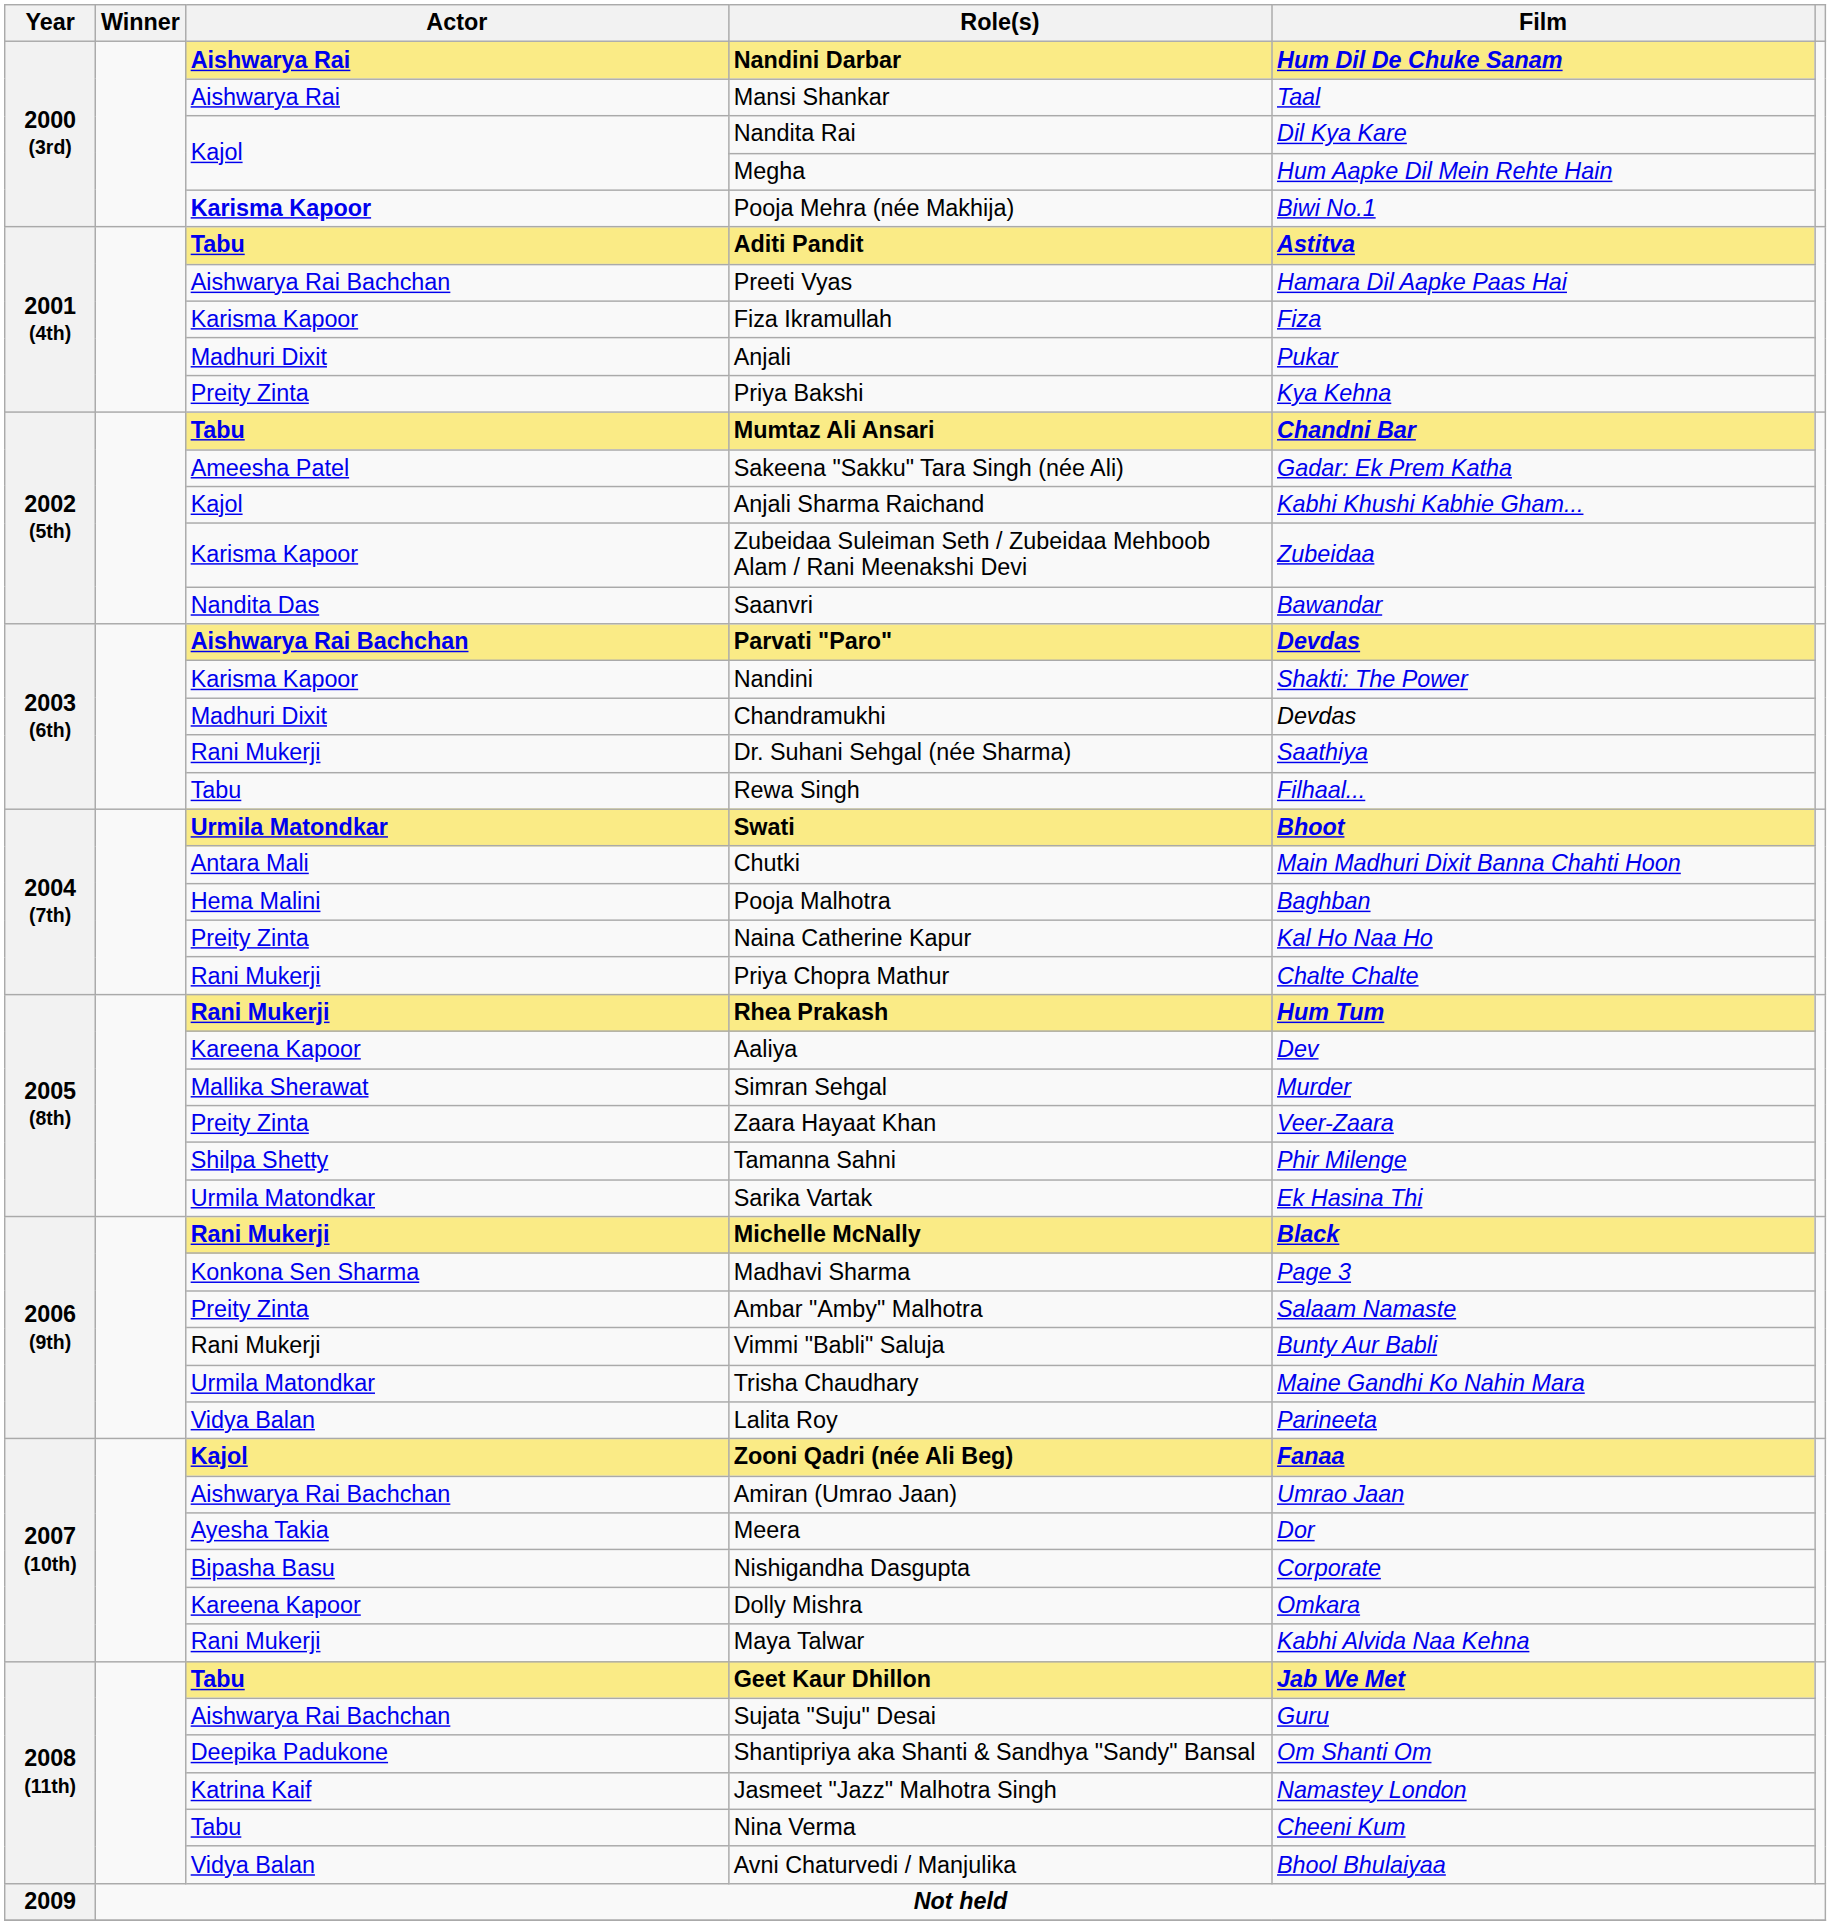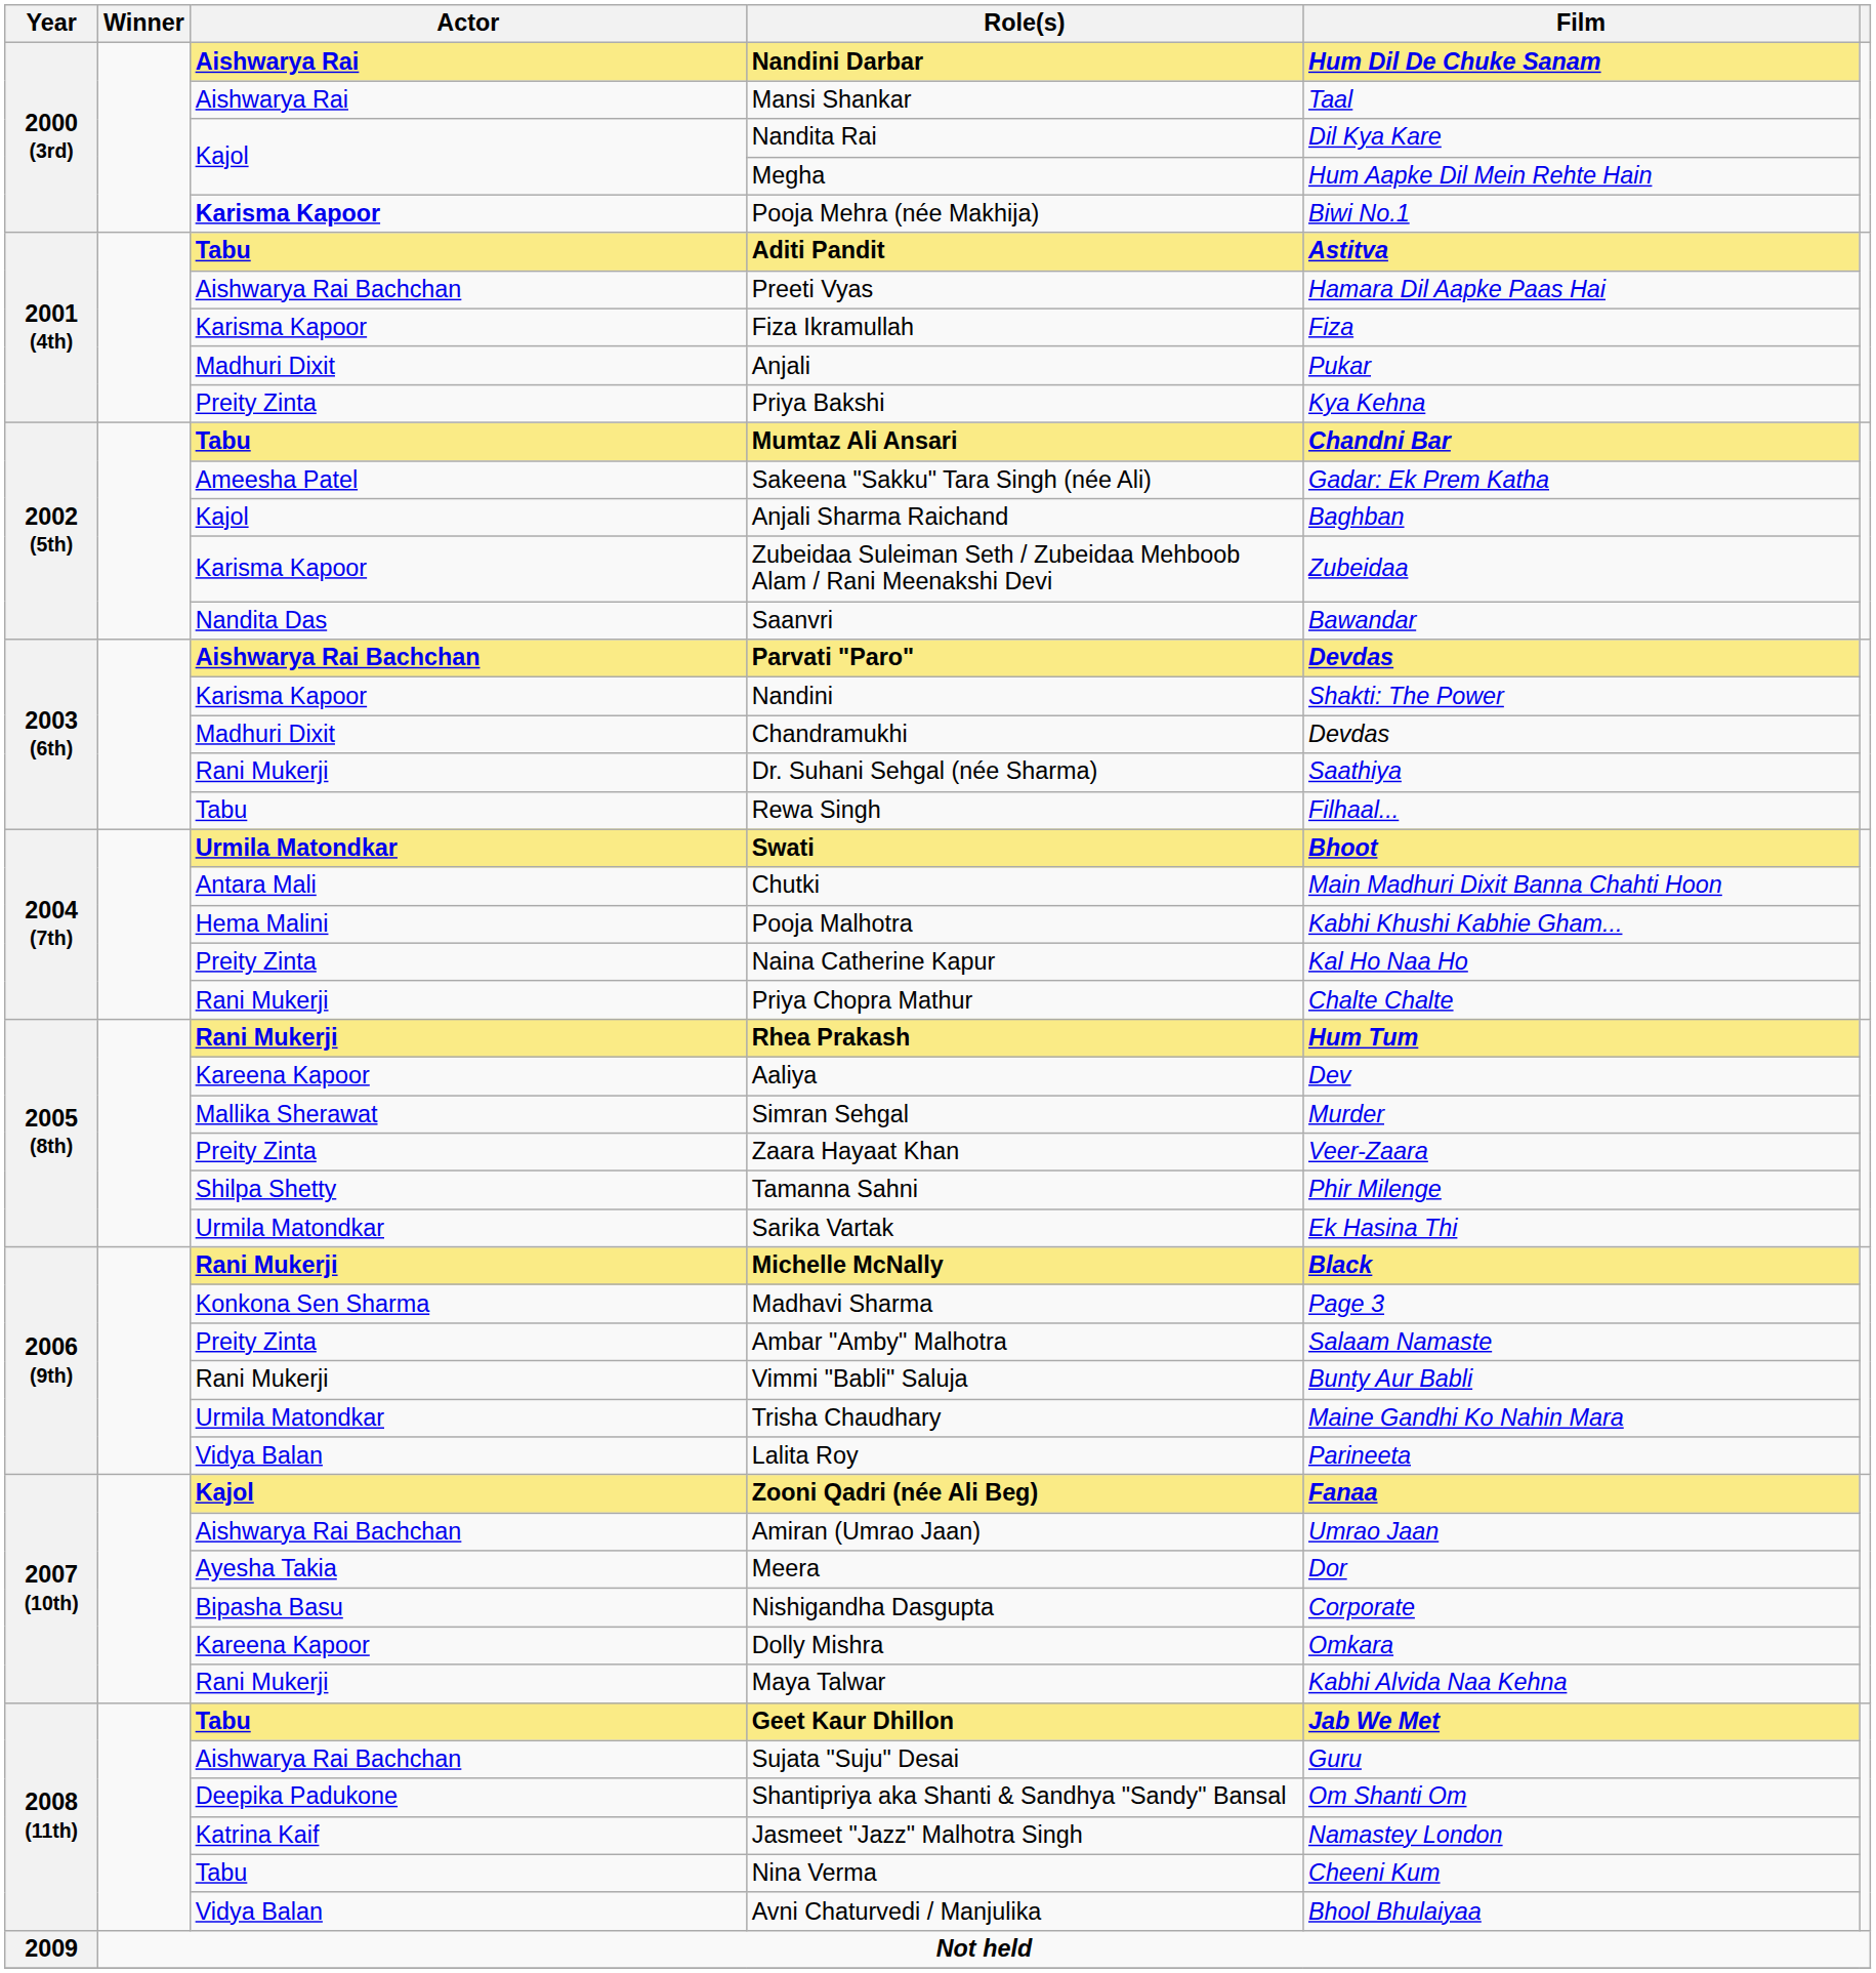 <table class="wikitable sortable" style="text-align:left;">
 <tr>
 <th scope="col" style="width:5%;text-align:center;">Year</th>
 <th scope="col" style="width:3%;text-align:center;">Winner</th>
 <th scope="col" style="width:30%;text-align:center;">Actor</th>
 <th scope="col" style="width:30%;text-align:center;">Role(s)</th>
 <th scope="col" style="width:30%;text-align:center;">Film</th>
 <th class="unsortable"></th>
 </tr>
 <tr>
 <th scope="row" rowspan="5" style="text-align:center">2000 <br><small>(3rd)</small></th>
 <td rowspan="5" style="text-align:center"></td>
 <td style="background:#FAEB86;"><strong><a href='#'>Aishwarya Rai</a></strong> </td>
 <td style="background:#FAEB86;"><strong>Nandini Darbar</strong></td>
 <td style="background:#FAEB86;"><strong><em><a href='#'>Hum Dil De Chuke Sanam</a></em></strong></td>
 <td style="text-align:center;" rowspan="5"></td>
 </tr>
 <tr>
 <td><a href='#'>Aishwarya Rai</a></td>
 <td>Mansi Shankar</td>
 <td><em><a href='#'>Taal</a></em></td>
 </tr>
 <tr>
 <td rowspan="2"><a href='#'>Kajol</a></td>
 <td>Nandita Rai</td>
 <td><em><a href='#'>Dil Kya Kare</a></em></td>
 </tr>
 <tr>
 <td>Megha</td>
 <td><em><a href='#'>Hum Aapke Dil Mein Rehte Hain</a></em></td>
 </tr>
 <tr>
 <td><strong><a href='#'>Karisma Kapoor</a></strong></td>
 <td>Pooja Mehra (née Makhija)</td>
 <td><em><a href='#'>Biwi No.1</a></em></td>
 </tr>
 <tr>
 <th scope="row" rowspan="5" style="text-align:center">2001 <br><small>(4th)</small></th>
 <td rowspan="5" style="text-align:center"></td>
 <td style="background:#FAEB86;"><strong><a href='#'>Tabu</a></strong> </td>
 <td style="background:#FAEB86;"><strong>Aditi Pandit</strong></td>
 <td style="background:#FAEB86;"><strong><em><a href='#'>Astitva</a></em></strong></td>
 <td style="text-align:center;" rowspan="5"></td>
 </tr>
 <tr>
 <td><a href='#'>Aishwarya Rai Bachchan</a></td>
 <td>Preeti Vyas</td>
 <td><em><a href='#'>Hamara Dil Aapke Paas Hai</a></em></td>
 </tr>
 <tr>
 <td><a href='#'>Karisma Kapoor</a></td>
 <td>Fiza Ikramullah</td>
 <td><em><a href='#'>Fiza</a></em></td>
 </tr>
 <tr>
 <td><a href='#'>Madhuri Dixit</a></td>
 <td>Anjali</td>
 <td><em><a href='#'>Pukar</a></em></td>
 </tr>
 <tr>
 <td><a href='#'>Preity Zinta</a></td>
 <td>Priya Bakshi</td>
 <td><em><a href='#'>Kya Kehna</a></em></td>
 </tr>
 <tr>
 <th scope="row" rowspan="5" style="text-align:center">2002 <br><small>(5th)</small></th>
 <td rowspan="5" style="text-align:center"></td>
 <td style="background:#FAEB86;"><strong><a href='#'>Tabu</a></strong> </td>
 <td style="background:#FAEB86;"><strong>Mumtaz Ali Ansari</strong></td>
 <td style="background:#FAEB86;"><strong><em><a href='#'>Chandni Bar</a></em></strong></td>
 <td style="text-align:center;" rowspan="5"></td>
 </tr>
 <tr>
 <td><a href='#'>Ameesha Patel</a></td>
 <td>Sakeena "Sakku" Tara Singh (née Ali)</td>
 <td><em><a href='#'>Gadar: Ek Prem Katha</a></em></td>
 </tr>
 <tr>
 <td><a href='#'>Kajol</a></td>
 <td>Anjali Sharma Raichand</td>
-<td><em><a href='#'>Kabhi Khushi Kabhie Gham...</a></em></td>
+<td><em><a href='#'>Baghban</a></em></td>
 </tr>
 <tr>
 <td><a href='#'>Karisma Kapoor</a></td>
 <td>Zubeidaa Suleiman Seth / Zubeidaa Mehboob Alam / Rani Meenakshi Devi</td>
 <td><em><a href='#'>Zubeidaa</a></em></td>
 </tr>
 <tr>
 <td><a href='#'>Nandita Das</a></td>
 <td>Saanvri</td>
 <td><em><a href='#'>Bawandar</a></em></td>
 </tr>
 <tr>
 <th scope="row" rowspan="5" style="text-align:center">2003 <br><small>(6th)</small></th>
 <td rowspan="5" style="text-align:center"></td>
 <td style="background:#FAEB86;"><strong><a href='#'>Aishwarya Rai Bachchan</a></strong> </td>
 <td style="background:#FAEB86;"><strong>Parvati "Paro"</strong></td>
 <td style="background:#FAEB86;"><strong><em><a href='#'>Devdas</a></em></strong></td>
 <td style="text-align:center;" rowspan="5"></td>
 </tr>
 <tr>
 <td><a href='#'>Karisma Kapoor</a></td>
 <td>Nandini</td>
 <td><em><a href='#'>Shakti: The Power</a></em></td>
 </tr>
 <tr>
 <td><a href='#'>Madhuri Dixit</a></td>
 <td>Chandramukhi</td>
 <td><em>Devdas</em></td>
 </tr>
 <tr>
 <td><a href='#'>Rani Mukerji</a></td>
 <td>Dr. Suhani Sehgal (née Sharma)</td>
 <td><em><a href='#'>Saathiya</a></em></td>
 </tr>
 <tr>
 <td><a href='#'>Tabu</a></td>
 <td>Rewa Singh</td>
 <td><em><a href='#'>Filhaal...</a></em></td>
 </tr>
 <tr>
 <th scope="row" rowspan="5" style="text-align:center">2004 <br><small>(7th)</small></th>
 <td rowspan="5" style="text-align:center"></td>
 <td style="background:#FAEB86;"><strong><a href='#'>Urmila Matondkar</a></strong> </td>
 <td style="background:#FAEB86;"><strong>Swati</strong></td>
 <td style="background:#FAEB86;"><strong><em><a href='#'>Bhoot</a></em></strong></td>
 <td style="text-align:center;" rowspan="5"></td>
 </tr>
 <tr>
 <td><a href='#'>Antara Mali</a></td>
 <td>Chutki</td>
 <td><em><a href='#'>Main Madhuri Dixit Banna Chahti Hoon</a></em></td>
 </tr>
 <tr>
 <td><a href='#'>Hema Malini</a></td>
 <td>Pooja Malhotra</td>
-<td><em><a href='#'>Baghban</a></em></td>
+<td><em><a href='#'>Kabhi Khushi Kabhie Gham...</a></em></td>
 </tr>
 <tr>
 <td><a href='#'>Preity Zinta</a></td>
 <td>Naina Catherine Kapur</td>
 <td><em><a href='#'>Kal Ho Naa Ho</a></em></td>
 </tr>
 <tr>
 <td><a href='#'>Rani Mukerji</a></td>
 <td>Priya Chopra Mathur</td>
 <td><em><a href='#'>Chalte Chalte</a></em></td>
 </tr>
 <tr>
 <th scope="row" rowspan="6" style="text-align:center">2005 <br><small>(8th)</small></th>
 <td rowspan="6" style="text-align:center"></td>
 <td style="background:#FAEB86;"><strong><a href='#'>Rani Mukerji</a></strong> </td>
 <td style="background:#FAEB86;"><strong>Rhea Prakash</strong></td>
 <td style="background:#FAEB86;"><strong><em><a href='#'>Hum Tum</a></em></strong></td>
 <td style="text-align:center;" rowspan="6"></td>
 </tr>
 <tr>
 <td><a href='#'>Kareena Kapoor</a></td>
 <td>Aaliya</td>
 <td><em><a href='#'>Dev</a></em></td>
 </tr>
 <tr>
 <td><a href='#'>Mallika Sherawat</a></td>
 <td>Simran Sehgal</td>
 <td><em><a href='#'>Murder</a></em></td>
 </tr>
 <tr>
 <td><a href='#'>Preity Zinta</a></td>
 <td>Zaara Hayaat Khan</td>
 <td><em><a href='#'>Veer-Zaara</a></em></td>
 </tr>
 <tr>
 <td><a href='#'>Shilpa Shetty</a></td>
 <td>Tamanna Sahni</td>
 <td><em><a href='#'>Phir Milenge</a></em></td>
 </tr>
 <tr>
 <td><a href='#'>Urmila Matondkar</a></td>
 <td>Sarika Vartak</td>
 <td><em><a href='#'>Ek Hasina Thi</a></em></td>
 </tr>
 <tr>
 <th scope="row" rowspan="6" style="text-align:center">2006 <br><small>(9th)</small></th>
 <td rowspan="6" style="text-align:center"></td>
 <td style="background:#FAEB86;"><strong><a href='#'>Rani Mukerji</a></strong> </td>
 <td style="background:#FAEB86;"><strong>Michelle McNally</strong></td>
 <td style="background:#FAEB86;"><strong><em><a href='#'>Black</a></em></strong></td>
 <td style="text-align:center;" rowspan="6"><br></td>
 </tr>
 <tr>
 <td><a href='#'>Konkona Sen Sharma</a></td>
 <td>Madhavi Sharma</td>
 <td><em><a href='#'>Page 3</a></em></td>
 </tr>
 <tr>
 <td><a href='#'>Preity Zinta</a></td>
 <td>Ambar "Amby" Malhotra</td>
 <td><em><a href='#'>Salaam Namaste</a></em></td>
 </tr>
 <tr>
 <td>Rani Mukerji</td>
 <td>Vimmi "Babli" Saluja</td>
 <td><em><a href='#'>Bunty Aur Babli</a></em></td>
 </tr>
 <tr>
 <td><a href='#'>Urmila Matondkar</a></td>
 <td>Trisha Chaudhary</td>
 <td><em><a href='#'>Maine Gandhi Ko Nahin Mara</a></em></td>
 </tr>
 <tr>
 <td><a href='#'>Vidya Balan</a></td>
 <td>Lalita Roy</td>
 <td><em><a href='#'>Parineeta</a></em></td>
 </tr>
 <tr>
 <th scope="row" rowspan="6" style="text-align:center">2007 <br><small>(10th)</small></th>
 <td rowspan="6" style="text-align:center"></td>
 <td style="background:#FAEB86;"><strong><a href='#'>Kajol</a></strong> </td>
 <td style="background:#FAEB86;"><strong>Zooni Qadri (née Ali Beg)</strong></td>
 <td style="background:#FAEB86;"><strong><em><a href='#'>Fanaa</a></em></strong></td>
 <td style="text-align:center;" rowspan="6"></td>
 </tr>
 <tr>
 <td><a href='#'>Aishwarya Rai Bachchan</a></td>
 <td>Amiran (Umrao Jaan)</td>
 <td><em><a href='#'>Umrao Jaan</a></em></td>
 </tr>
 <tr>
 <td><a href='#'>Ayesha Takia</a></td>
 <td>Meera</td>
 <td><em><a href='#'>Dor</a></em></td>
 </tr>
 <tr>
 <td><a href='#'>Bipasha Basu</a></td>
 <td>Nishigandha Dasgupta</td>
 <td><em><a href='#'>Corporate</a></em></td>
 </tr>
 <tr>
 <td><a href='#'>Kareena Kapoor</a></td>
 <td>Dolly Mishra</td>
 <td><em><a href='#'>Omkara</a></em></td>
 </tr>
 <tr>
 <td><a href='#'>Rani Mukerji</a></td>
 <td>Maya Talwar</td>
 <td><em><a href='#'>Kabhi Alvida Naa Kehna</a></em></td>
 </tr>
 <tr>
 <th scope="row" rowspan="6" style="text-align:center">2008 <br><small>(11th)</small></th>
 <td rowspan="6" style="text-align:center"></td>
 <td style="background:#FAEB86;"><strong><a href='#'>Tabu</a></strong> </td>
 <td style="background:#FAEB86;"><strong>Geet Kaur Dhillon</strong></td>
 <td style="background:#FAEB86;"><strong><em><a href='#'>Jab We Met</a></em></strong></td>
 <td style="text-align:center;" rowspan="6"></td>
 </tr>
 <tr>
 <td><a href='#'>Aishwarya Rai Bachchan</a></td>
 <td>Sujata "Suju" Desai</td>
 <td><em><a href='#'>Guru</a></em></td>
 </tr>
 <tr>
 <td><a href='#'>Deepika Padukone</a></td>
 <td>Shantipriya aka Shanti & Sandhya "Sandy" Bansal</td>
 <td><em><a href='#'>Om Shanti Om</a></em></td>
 </tr>
 <tr>
 <td><a href='#'>Katrina Kaif</a></td>
 <td>Jasmeet "Jazz" Malhotra Singh</td>
 <td><em><a href='#'>Namastey London</a></em></td>
 </tr>
 <tr>
 <td><a href='#'>Tabu</a></td>
 <td>Nina Verma</td>
 <td><em><a href='#'>Cheeni Kum</a></em></td>
 </tr>
 <tr>
 <td><a href='#'>Vidya Balan</a></td>
 <td>Avni Chaturvedi / Manjulika</td>
 <td><em><a href='#'>Bhool Bhulaiyaa</a></em></td>
 </tr>
 <tr>
 <th scope="row" style="text-align:center">2009</th>
 <td colspan=5 style="text-align:center"><strong><em>Not held</em></strong></td>
 </tr>
 <tr>
 </tr>
 </table>
